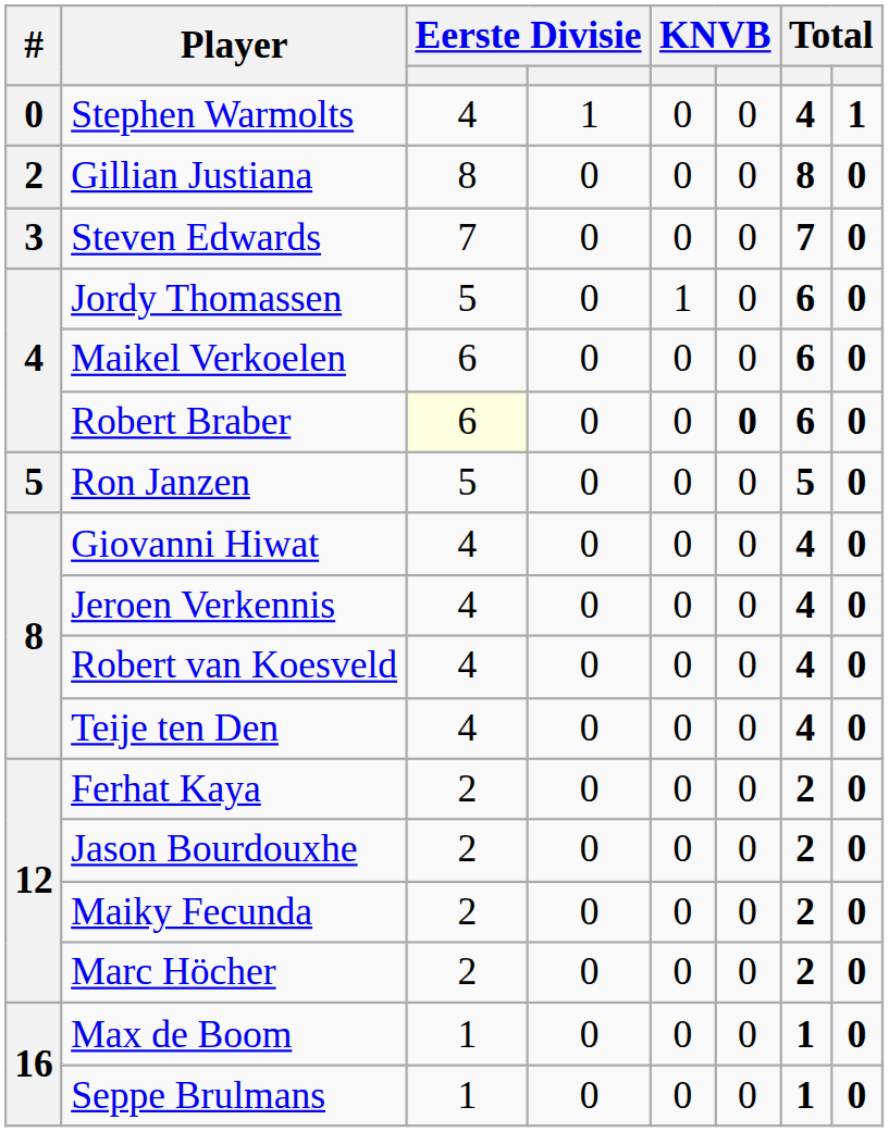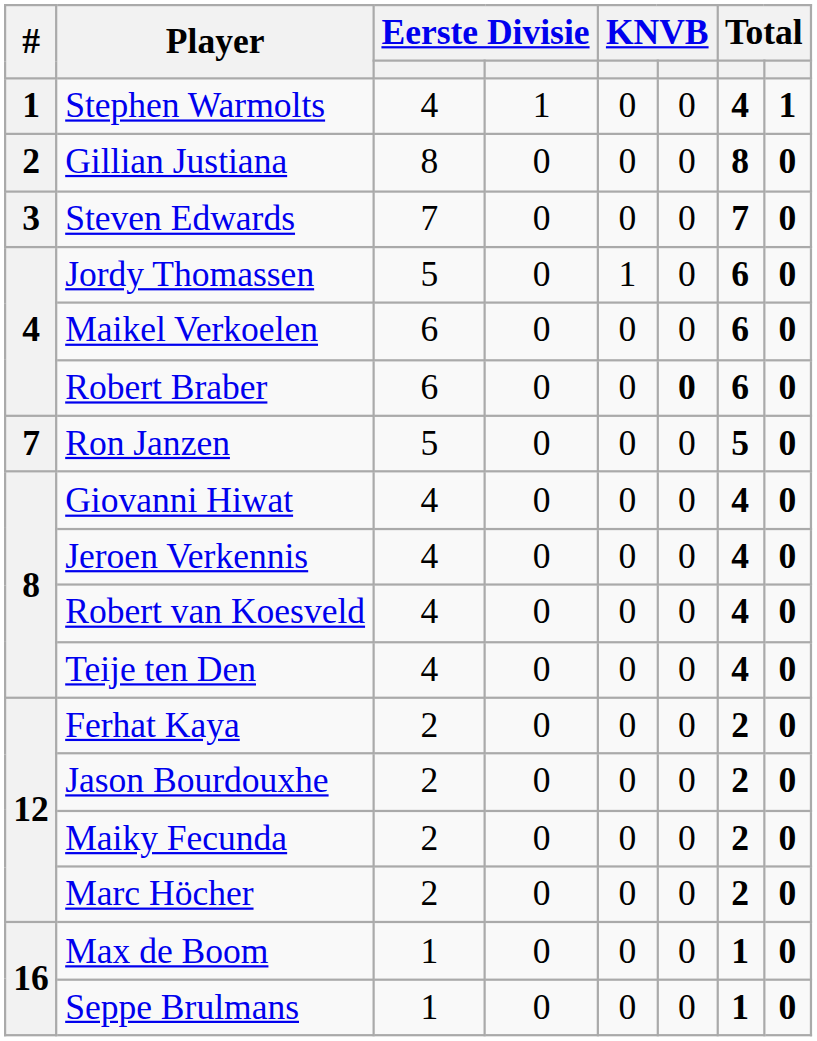 <table class="wikitable sortable" style="text-align:center">
 <tr>
 <th rowspan="2">#</th>
 <th rowspan="2">Player</th>
 <th colspan="2"><a href='#'>Eerste Divisie</a></th>
 <th colspan="2"><a href='#'>KNVB</a></th>
 <th colspan="2"><strong>Total</strong></th>
 </tr>
 <tr>
 <th></th>
 <th></th>
 <th></th>
 <th></th>
 <th></th>
 <th></th>
 </tr>
 <tr>
-<th>0</th>
+<th>1</th>
 <td align="left"> <a href='#'>Stephen Warmolts</a></td>
 <td>4</td>
 <td>1</td>
 <td>0</td>
 <td>0</td>
 <td><strong>4</strong></td>
 <td><strong>1</strong></td>
 </tr>
 <tr>
 <th>2</th>
 <td align="left"> <a href='#'>Gillian Justiana</a></td>
 <td>8</td>
 <td>0</td>
 <td>0</td>
 <td>0</td>
 <td><strong>8</strong></td>
 <td><strong>0</strong></td>
 </tr>
 <tr>
 <th>3</th>
 <td align="left"> <a href='#'>Steven Edwards</a></td>
 <td>7</td>
 <td>0</td>
 <td>0</td>
 <td>0</td>
 <td><strong>7</strong></td>
 <td><strong>0</strong></td>
 </tr>
 <tr>
 <th rowspan=3>4</th>
 <td align="left"> <a href='#'>Jordy Thomassen</a></td>
 <td>5</td>
 <td>0</td>
 <td>1</td>
 <td>0</td>
 <td><strong>6</strong></td>
 <td><strong>0</strong></td>
 </tr>
 <tr>
 <td align="left"> <a href='#'>Maikel Verkoelen</a></td>
 <td>6</td>
 <td>0</td>
 <td>0</td>
 <td>0</td>
 <td><strong>6</strong></td>
 <td><strong>0</strong></td>
 </tr>
 <tr>
 <td align="left"> <a href='#'>Robert Braber</a></td>
-<td style="background: lightyellow;">6</td>
+<td>6</td>
 <td>0</td>
 <td>0</td>
 <td><strong>0</strong></td>
 <td><strong>6</strong></td>
 <td><strong>0</strong></td>
 </tr>
 <tr>
-<th>5</th>
+<th>7</th>
 <td align="left"> <a href='#'>Ron Janzen</a></td>
 <td>5</td>
 <td>0</td>
 <td>0</td>
 <td>0</td>
 <td><strong>5</strong></td>
 <td><strong>0</strong></td>
 </tr>
 <tr>
 <th rowspan=4>8</th>
 <td align="left"> <a href='#'>Giovanni Hiwat</a></td>
 <td>4</td>
 <td>0</td>
 <td>0</td>
 <td>0</td>
 <td><strong>4</strong></td>
 <td><strong>0</strong></td>
 </tr>
 <tr>
 <td align="left"> <a href='#'>Jeroen Verkennis</a></td>
 <td>4</td>
 <td>0</td>
 <td>0</td>
 <td>0</td>
 <td><strong>4</strong></td>
 <td><strong>0</strong></td>
 </tr>
 <tr>
 <td align="left"> <a href='#'>Robert van Koesveld</a></td>
 <td>4</td>
 <td>0</td>
 <td>0</td>
 <td>0</td>
 <td><strong>4</strong></td>
 <td><strong>0</strong></td>
 </tr>
 <tr>
 <td align="left"> <a href='#'>Teije ten Den</a></td>
 <td>4</td>
 <td>0</td>
 <td>0</td>
 <td>0</td>
 <td><strong>4</strong></td>
 <td><strong>0</strong></td>
 </tr>
 <tr>
 <th rowspan=4>12</th>
 <td align="left"> <a href='#'>Ferhat Kaya</a></td>
 <td>2</td>
 <td>0</td>
 <td>0</td>
 <td>0</td>
 <td><strong>2</strong></td>
 <td><strong>0</strong></td>
 </tr>
 <tr>
 <td align="left"> <a href='#'>Jason Bourdouxhe</a></td>
 <td>2</td>
 <td>0</td>
 <td>0</td>
 <td>0</td>
 <td><strong>2</strong></td>
 <td><strong>0</strong></td>
 </tr>
 <tr>
 <td align="left"> <a href='#'>Maiky Fecunda</a></td>
 <td>2</td>
 <td>0</td>
 <td>0</td>
 <td>0</td>
 <td><strong>2</strong></td>
 <td><strong>0</strong></td>
 </tr>
 <tr>
 <td align="left"> <a href='#'>Marc Höcher</a></td>
 <td>2</td>
 <td>0</td>
 <td>0</td>
 <td>0</td>
 <td><strong>2</strong></td>
 <td><strong>0</strong></td>
 </tr>
 <tr>
 <th rowspan=4>16</th>
 <td align="left"> <a href='#'>Max de Boom</a></td>
 <td>1</td>
 <td>0</td>
 <td>0</td>
 <td>0</td>
 <td><strong>1</strong></td>
 <td><strong>0</strong></td>
 </tr>
 <tr>
 <td align="left"> <a href='#'>Seppe Brulmans</a></td>
 <td>1</td>
 <td>0</td>
 <td>0</td>
 <td>0</td>
 <td><strong>1</strong></td>
 <td><strong>0</strong></td>
 </tr>
 </table>
